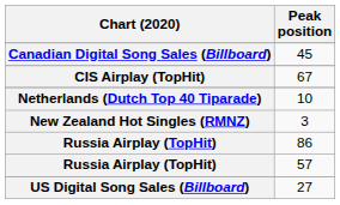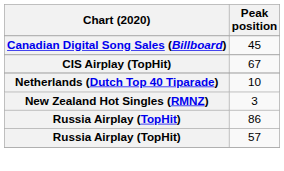 <table class="wikitable sortable plainrowheaders" style="text-align:center">
 <tr>
 <th scope="col">Chart (2020)</th>
 <th scope="col">Peak<br>position</th>
 </tr>
 <tr>
 </tr>
 <tr>
 </tr>
 <tr>
 <th scope="row"><a href='#'>Canadian Digital Song Sales</a> (<em><a href='#'>Billboard</a></em>)</th>
 <td>45</td>
 </tr>
 <tr>
 </tr>
 <tr>
 <th scope="row">CIS Airplay (TopHit)<br></th>
 <td>67</td>
 </tr>
 <tr>
 </tr>
 <tr>
 <th scope="row">Netherlands (<a href='#'>Dutch Top 40 Tiparade</a>)</th>
 <td>10</td>
 </tr>
 <tr>
 <th scope="row">New Zealand Hot Singles (<a href='#'>RMNZ</a>)</th>
 <td>3</td>
 </tr>
 <tr>
 <th scope="row">Russia Airplay (<a href='#'>TopHit</a>)</th>
 <td>86</td>
 </tr>
 <tr>
 <th scope="row">Russia Airplay (TopHit)<br></th>
 <td>57</td>
 </tr>
 <tr>
 </tr>
 <tr>
 </tr>
 <tr>
 </tr>
-<tr>
-<th scope="row">US Digital Song Sales  (<em><a href='#'>Billboard</a></em>)</th>
-<td>27</td>
-</tr>
 </table>
